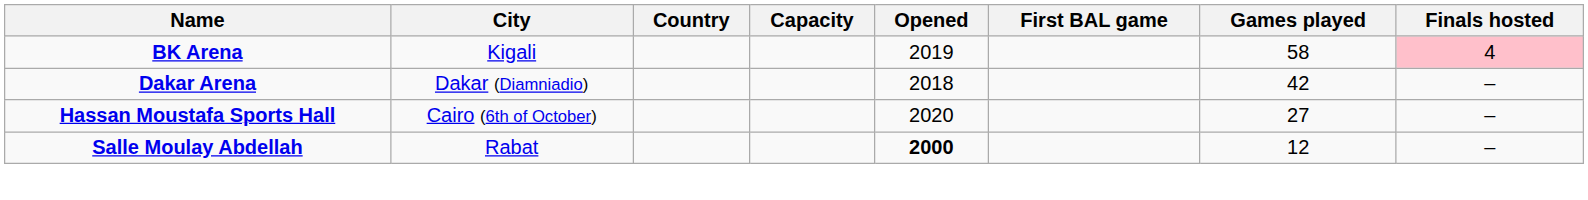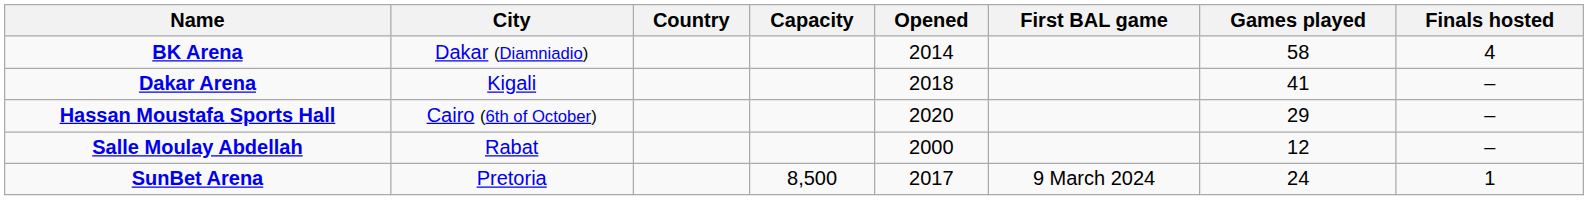 <table class="wikitable sortable" style="text-align:center;" width="100%">
 <tr>
 <th>Name</th>
 <th>City</th>
 <th>Country</th>
 <th>Capacity</th>
 <th>Opened</th>
 <th>First BAL game</th>
 <th>Games played</th>
 <th>Finals hosted</th>
 </tr>
 <tr>
 <td><strong><a href='#'>BK Arena</a></strong></td>
-<td><a href='#'>Kigali</a></td>
+<td><a href='#'>Dakar</a> <small>(<a href='#'>Diamniadio</a>)</small></td>
 <td></td>
 <td></td>
-<td>2019</td>
+<td>2014</td>
 <td></td>
 <td>58</td>
-<td style="background: pink;">4</td>
+<td>4</td>
 </tr>
 <tr>
 <td><strong><a href='#'>Dakar Arena</a></strong></td>
-<td><a href='#'>Dakar</a> <small>(<a href='#'>Diamniadio</a>)</small></td>
+<td><a href='#'>Kigali</a></td>
 <td></td>
 <td></td>
 <td>2018</td>
 <td></td>
-<td>42</td>
+<td>41</td>
 <td>–</td>
 </tr>
 <tr>
 <td><strong><a href='#'>Hassan Moustafa Sports Hall</a></strong></td>
 <td><a href='#'>Cairo</a> <small>(<a href='#'>6th of October</a>)</small></td>
 <td></td>
 <td></td>
 <td>2020</td>
 <td></td>
-<td>27</td>
+<td>29</td>
 <td>–</td>
 </tr>
 <tr>
 <td><strong><a href='#'>Salle Moulay Abdellah</a></strong></td>
 <td><a href='#'>Rabat</a></td>
 <td></td>
 <td></td>
-<td><strong>2000</strong></td>
+<td>2000</td>
 <td></td>
 <td>12</td>
 <td>–</td>
 </tr>
+<tr>
+<td><strong><a href='#'>SunBet Arena</a></strong></td>
+<td><a href='#'>Pretoria</a></td>
+<td></td>
+<td>8,500</td>
+<td>2017</td>
+<td>9 March 2024</td>
+<td>24</td>
+<td>1</td>
+</tr>
 </table>
